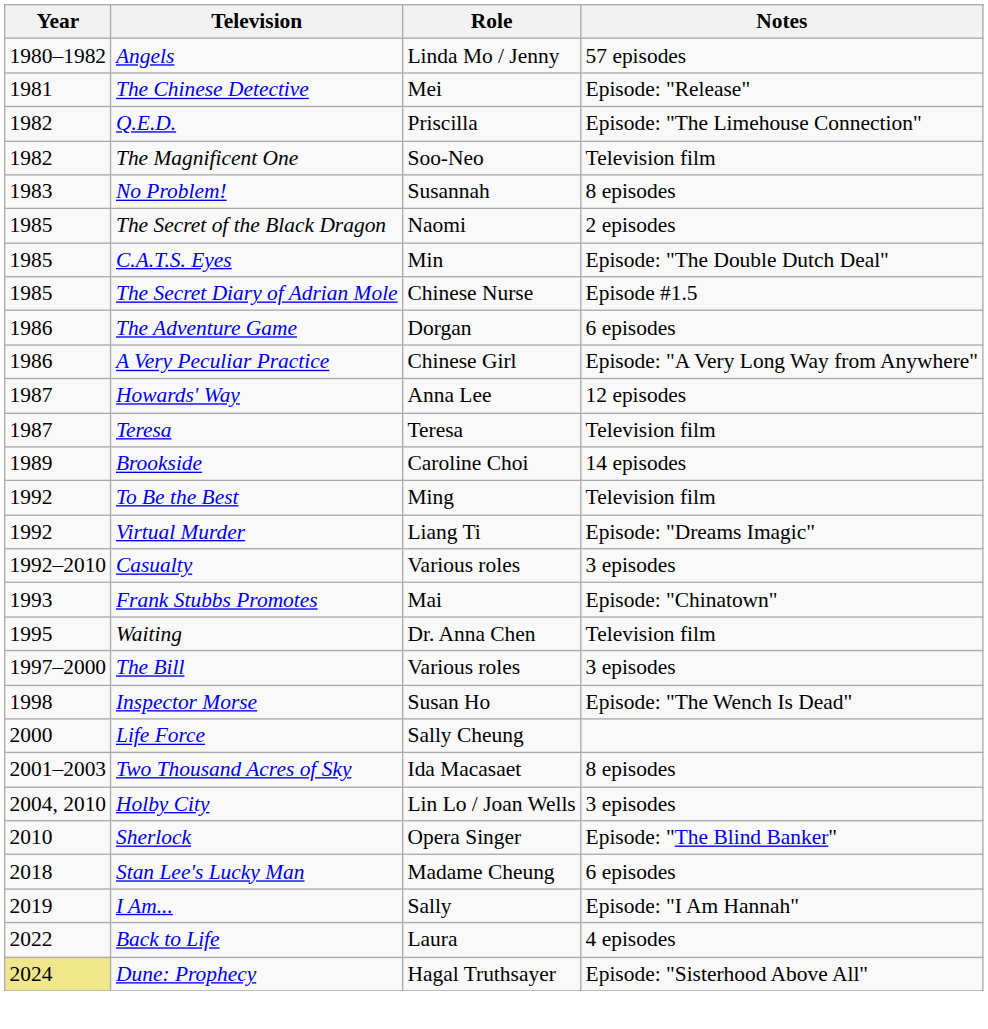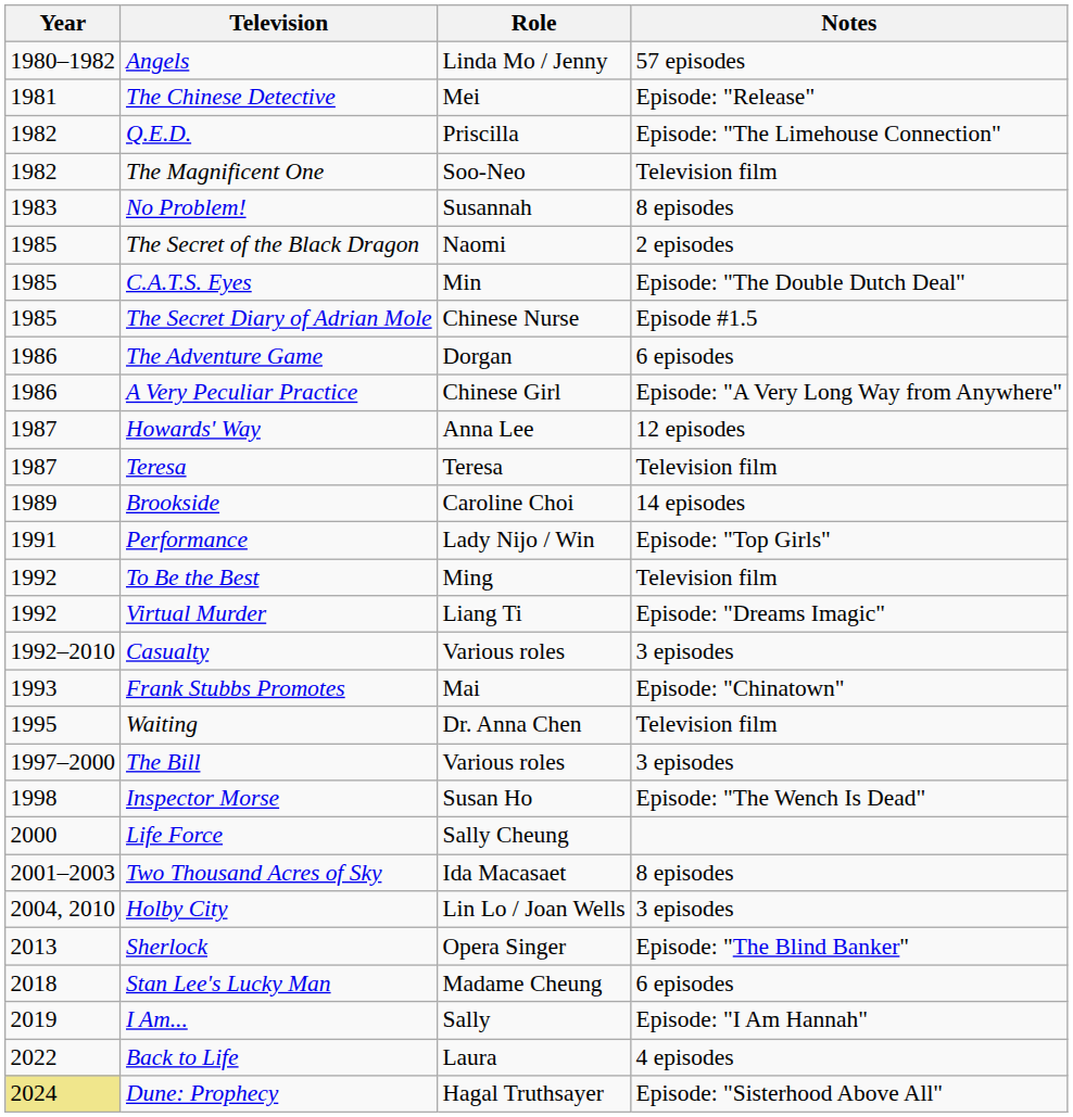 <table class="wikitable sortable">
 <tr>
 <th>Year</th>
 <th>Television</th>
 <th>Role</th>
 <th>Notes</th>
 </tr>
 <tr>
 <td>1980–1982</td>
 <td><a href='#'><em>Angels</em></a></td>
 <td>Linda Mo / Jenny</td>
 <td>57 episodes</td>
 </tr>
 <tr>
 <td>1981</td>
 <td><em><a href='#'>The Chinese Detective</a></em></td>
 <td>Mei</td>
 <td>Episode: "Release"</td>
 </tr>
 <tr>
 <td>1982</td>
 <td><a href='#'><em>Q.E.D.</em></a></td>
 <td>Priscilla</td>
 <td>Episode: "The Limehouse Connection"</td>
 </tr>
 <tr>
 <td>1982</td>
 <td><em>The Magnificent One</em></td>
 <td>Soo-Neo</td>
 <td>Television film</td>
 </tr>
 <tr>
 <td>1983</td>
 <td><a href='#'><em>No Problem!</em></a></td>
 <td>Susannah</td>
 <td>8 episodes</td>
 </tr>
 <tr>
 <td>1985</td>
 <td><em>The Secret of the Black Dragon</em></td>
 <td>Naomi</td>
 <td>2 episodes</td>
 </tr>
 <tr>
 <td>1985</td>
 <td><em><a href='#'>C.A.T.S. Eyes</a></em></td>
 <td>Min</td>
 <td>Episode: "The Double Dutch Deal"</td>
 </tr>
 <tr>
 <td>1985</td>
 <td><a href='#'><em>The Secret Diary of Adrian Mole</em></a></td>
 <td>Chinese Nurse</td>
 <td>Episode #1.5</td>
 </tr>
 <tr>
 <td>1986</td>
 <td><em><a href='#'>The Adventure Game</a></em></td>
 <td>Dorgan</td>
 <td>6 episodes</td>
 </tr>
 <tr>
 <td>1986</td>
 <td><em><a href='#'>A Very Peculiar Practice</a></em></td>
 <td>Chinese Girl</td>
 <td>Episode: "A Very Long Way from Anywhere"</td>
 </tr>
 <tr>
 <td>1987</td>
 <td><em><a href='#'>Howards' Way</a></em></td>
 <td>Anna Lee</td>
 <td>12 episodes</td>
 </tr>
 <tr>
 <td>1987</td>
 <td><a href='#'><em>Teresa</em></a></td>
 <td>Teresa</td>
 <td>Television film</td>
 </tr>
 <tr>
 <td>1989</td>
 <td><a href='#'><em>Brookside</em></a></td>
 <td>Caroline Choi</td>
 <td>14 episodes</td>
 </tr>
 <tr>
+<td>1991</td>
+<td><a href='#'><em>Performance</em></a></td>
+<td>Lady Nijo / Win</td>
+<td>Episode: "Top Girls"</td>
+</tr>
+<tr>
 <td>1992</td>
 <td><em><a href='#'>To Be the Best</a></em></td>
 <td>Ming</td>
 <td>Television film</td>
 </tr>
 <tr>
 <td>1992</td>
 <td><a href='#'><em>Virtual Murder</em></a></td>
 <td>Liang Ti</td>
 <td>Episode: "Dreams Imagic"</td>
 </tr>
 <tr>
 <td>1992–2010</td>
 <td><a href='#'><em>Casualty</em></a></td>
 <td>Various roles</td>
 <td>3 episodes</td>
 </tr>
 <tr>
 <td>1993</td>
 <td><em><a href='#'>Frank Stubbs Promotes</a></em></td>
 <td>Mai</td>
 <td>Episode: "Chinatown"</td>
 </tr>
 <tr>
 <td>1995</td>
 <td><em>Waiting</em></td>
 <td>Dr. Anna Chen</td>
 <td>Television film</td>
 </tr>
 <tr>
 <td>1997–2000</td>
 <td><em><a href='#'>The Bill</a></em></td>
 <td>Various roles</td>
 <td>3 episodes</td>
 </tr>
 <tr>
 <td>1998</td>
 <td><a href='#'><em>Inspector Morse</em></a></td>
 <td>Susan Ho</td>
 <td>Episode: "The Wench Is Dead"</td>
 </tr>
 <tr>
 <td>2000</td>
 <td><em><a href='#'>Life Force</a></em></td>
 <td>Sally Cheung</td>
 </tr>
 <tr>
 <td>2001–2003</td>
 <td><em><a href='#'>Two Thousand Acres of Sky</a></em></td>
 <td>Ida Macasaet</td>
 <td>8 episodes</td>
 </tr>
 <tr>
 <td>2004, 2010</td>
 <td><em><a href='#'>Holby City</a></em></td>
 <td>Lin Lo / Joan Wells</td>
 <td>3 episodes</td>
 </tr>
 <tr>
-<td>2010</td>
+<td>2013</td>
 <td><a href='#'><em>Sherlock</em></a></td>
 <td>Opera Singer</td>
 <td>Episode: "<a href='#'>The Blind Banker</a>"</td>
 </tr>
 <tr>
 <td>2018</td>
 <td><em><a href='#'>Stan Lee's Lucky Man</a></em></td>
 <td>Madame Cheung</td>
 <td>6 episodes</td>
 </tr>
 <tr>
 <td>2019</td>
 <td><a href='#'><em>I Am...</em></a></td>
 <td>Sally</td>
 <td>Episode: "I Am Hannah"</td>
 </tr>
 <tr>
 <td>2022</td>
 <td><a href='#'><em>Back to Life</em></a></td>
 <td>Laura</td>
 <td>4 episodes</td>
 </tr>
 <tr>
 <td style="background: khaki;">2024</td>
 <td><em><a href='#'>Dune: Prophecy</a></em></td>
 <td>Hagal Truthsayer</td>
 <td>Episode: "Sisterhood Above All"</td>
 </tr>
 </table>
